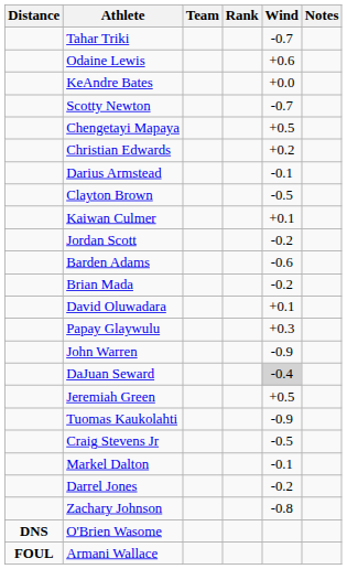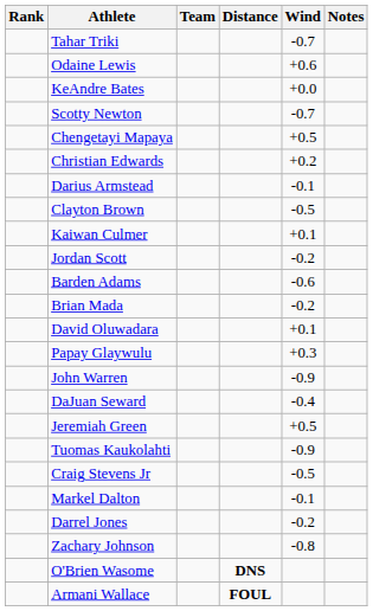 <table class="wikitable sortable" style="text-align:center">
 <tr>
-<th>Distance</th>
+<th>Rank</th>
 <th>Athlete</th>
 <th>Team</th>
-<th>Rank</th>
+<th>Distance</th>
 <th>Wind</th>
 <th>Notes</th>
 </tr>
 <tr>
-<td><strong></strong></td>
+<td></td>
 <td align=left> <a href='#'>Tahar Triki</a></td>
 <td></td>
-<td></td>
+<td><strong></strong></td>
 <td>-0.7</td>
 <td></td>
 </tr>
 <tr>
-<td><strong></strong></td>
+<td></td>
 <td align=left> <a href='#'>Odaine Lewis</a></td>
 <td></td>
-<td></td>
+<td><strong></strong></td>
 <td>+0.6</td>
 <td></td>
 </tr>
 <tr>
-<td><strong></strong></td>
+<td></td>
 <td align=left><a href='#'>KeAndre Bates</a></td>
 <td></td>
-<td></td>
+<td><strong></strong></td>
 <td>+0.0</td>
 <td></td>
 </tr>
 <tr>
-<td><strong></strong></td>
+<td></td>
 <td align=left><a href='#'>Scotty Newton</a></td>
 <td></td>
-<td></td>
+<td><strong></strong></td>
 <td>-0.7</td>
 <td></td>
 </tr>
 <tr>
-<td><strong></strong></td>
+<td></td>
 <td align=left> <a href='#'>Chengetayi Mapaya</a></td>
 <td></td>
-<td></td>
+<td><strong></strong></td>
 <td>+0.5</td>
 <td></td>
 </tr>
 <tr>
-<td><strong></strong></td>
+<td></td>
 <td align=left><a href='#'>Christian Edwards</a></td>
 <td></td>
-<td></td>
+<td><strong></strong></td>
 <td>+0.2</td>
 <td></td>
 </tr>
 <tr>
-<td><strong></strong></td>
+<td></td>
 <td align=left><a href='#'>Darius Armstead</a></td>
 <td></td>
-<td></td>
+<td><strong></strong></td>
 <td>-0.1</td>
 <td></td>
 </tr>
 <tr>
-<td><strong></strong></td>
+<td></td>
 <td align=left> <a href='#'>Clayton Brown</a></td>
 <td></td>
-<td></td>
+<td><strong></strong></td>
 <td>-0.5</td>
 <td></td>
 </tr>
 <tr>
-<td><strong></strong></td>
+<td></td>
 <td align=left> <a href='#'>Kaiwan Culmer</a></td>
 <td></td>
-<td></td>
+<td><strong></strong></td>
 <td>+0.1</td>
 <td></td>
 </tr>
 <tr>
-<td><strong></strong></td>
+<td></td>
 <td align=left> <a href='#'>Jordan Scott</a></td>
 <td></td>
-<td></td>
+<td><strong></strong></td>
 <td>-0.2</td>
 <td></td>
 </tr>
 <tr>
-<td><strong></strong></td>
+<td></td>
 <td align=left><a href='#'>Barden Adams</a></td>
 <td></td>
-<td></td>
+<td><strong></strong></td>
 <td>-0.6</td>
 <td></td>
 </tr>
 <tr>
-<td><strong></strong></td>
+<td></td>
 <td align=left> <a href='#'>Brian Mada</a></td>
 <td></td>
-<td></td>
+<td><strong></strong></td>
 <td>-0.2</td>
 <td></td>
 </tr>
 <tr>
-<td><strong></strong></td>
+<td></td>
 <td align=left><a href='#'>David Oluwadara</a></td>
 <td></td>
-<td></td>
+<td><strong></strong></td>
 <td>+0.1</td>
 <td></td>
 </tr>
 <tr>
-<td><strong></strong></td>
+<td></td>
 <td align=left><a href='#'>Papay Glaywulu</a></td>
 <td></td>
-<td></td>
+<td><strong></strong></td>
 <td>+0.3</td>
 <td></td>
 </tr>
 <tr>
-<td><strong></strong></td>
+<td></td>
 <td align=left><a href='#'>John Warren</a></td>
 <td></td>
-<td></td>
+<td><strong></strong></td>
 <td>-0.9</td>
 <td></td>
 </tr>
 <tr>
-<td><strong></strong></td>
+<td></td>
 <td align=left><a href='#'>DaJuan Seward</a></td>
 <td></td>
-<td></td>
-<td style="background: lightgrey;">-0.4</td>
+<td><strong></strong></td>
+<td>-0.4</td>
 <td></td>
 </tr>
 <tr>
-<td><strong></strong></td>
+<td></td>
 <td align=left><a href='#'>Jeremiah Green</a></td>
 <td></td>
-<td></td>
+<td><strong></strong></td>
 <td>+0.5</td>
 <td></td>
 </tr>
 <tr>
-<td><strong></strong></td>
+<td></td>
 <td align=left> <a href='#'>Tuomas Kaukolahti</a></td>
 <td></td>
-<td></td>
+<td><strong></strong></td>
 <td>-0.9</td>
 <td></td>
 </tr>
 <tr>
-<td><strong></strong></td>
+<td></td>
 <td align=left><a href='#'>Craig Stevens Jr</a></td>
 <td></td>
-<td></td>
+<td><strong></strong></td>
 <td>-0.5</td>
 <td></td>
 </tr>
 <tr>
-<td><strong></strong></td>
+<td></td>
 <td align=left><a href='#'>Markel Dalton</a></td>
 <td></td>
-<td></td>
+<td><strong></strong></td>
 <td>-0.1</td>
 <td></td>
 </tr>
 <tr>
-<td><strong></strong></td>
+<td></td>
 <td align=left><a href='#'>Darrel Jones</a></td>
 <td></td>
-<td></td>
+<td><strong></strong></td>
 <td>-0.2</td>
 <td></td>
 </tr>
 <tr>
-<td><strong></strong></td>
+<td></td>
 <td align=left><a href='#'>Zachary Johnson</a></td>
 <td></td>
-<td></td>
+<td><strong></strong></td>
 <td>-0.8</td>
 <td></td>
 </tr>
 <tr>
-<td><strong>DNS</strong></td>
+<td></td>
 <td align=left> <a href='#'>O'Brien Wasome</a></td>
 <td></td>
-<td></td>
+<td><strong>DNS</strong></td>
 <td></td>
 <td></td>
 </tr>
 <tr>
-<td><strong>FOUL</strong></td>
+<td></td>
 <td align=left><a href='#'>Armani Wallace</a></td>
 <td></td>
-<td></td>
+<td><strong>FOUL</strong></td>
 <td></td>
 <td></td>
 </tr>
 </table>
